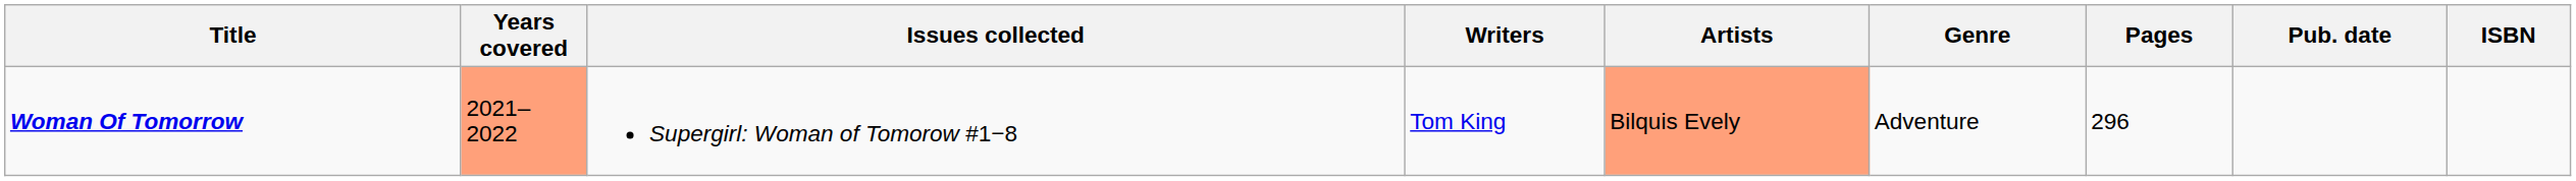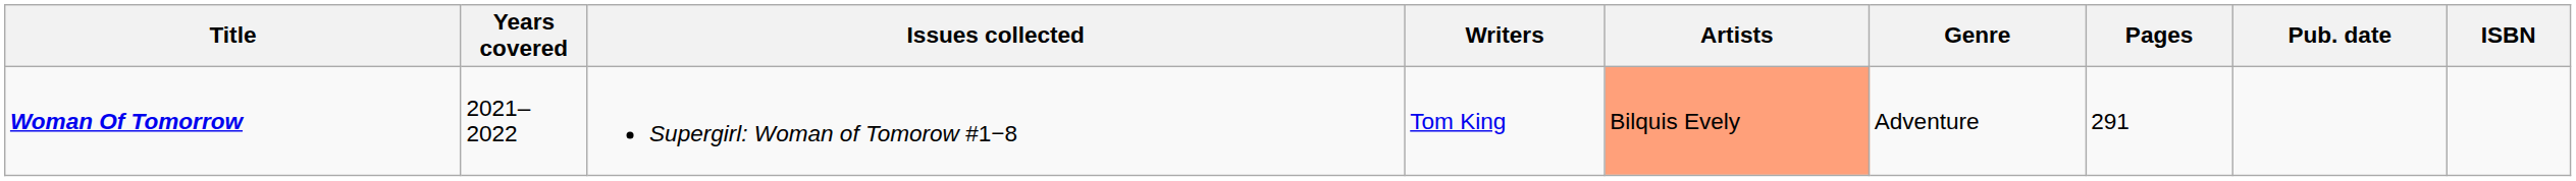 <table class="wikitable sortable" width=90%>
 <tr>
 <th>Title</th>
 <th style="width: 5em;">Years covered</th>
 <th class="unsortable">Issues collected</th>
 <th class="unsortable">Writers</th>
 <th class="unsortable">Artists</th>
 <th>Genre</th>
 <th>Pages</th>
 <th>Pub. date</th>
 <th class="unsortable">ISBN</th>
 </tr>
 <tr>
 <td><strong><em><a href='#'>Woman Of Tomorrow</a></em></strong></td>
-<td style="background: lightsalmon;">2021–2022</td>
+<td>2021–2022</td>
 <td><br><ul><li><em>Supergirl: Woman of Tomorow</em> #1−8</li></ul></td>
 <td><a href='#'>Tom King</a></td>
 <td style="background: lightsalmon;">Bilquis Evely</td>
 <td>Adventure</td>
-<td>296</td>
+<td>291</td>
 <td></td>
 <td></td>
 </tr>
 </table>
